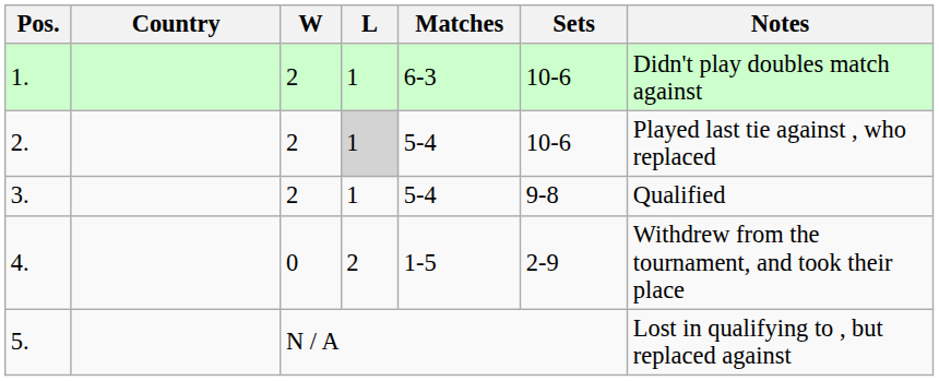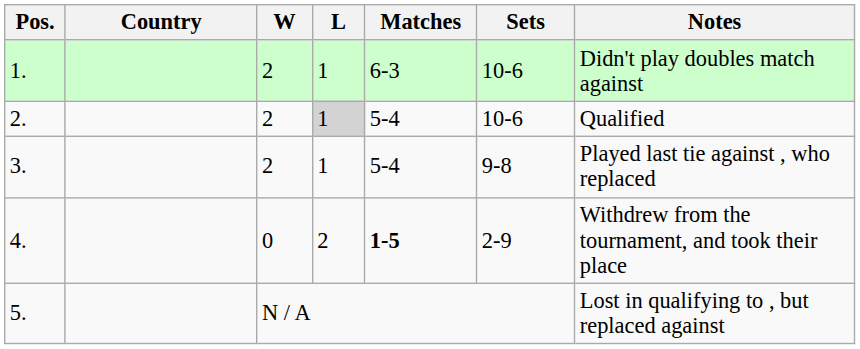 <table class="wikitable">
 <tr>
 <th width=40>Pos.</th>
 <th width=165>Country</th>
 <th width=40>W</th>
 <th width=40>L</th>
 <th width=80>Matches</th>
 <th width=80>Sets</th>
 <th width=250>Notes</th>
 </tr>
 <tr bgcolor="#CCFFCC">
 <td>1.</td>
 <td></td>
 <td>2</td>
 <td>1</td>
 <td>6-3</td>
 <td>10-6</td>
 <td>Didn't play doubles match against </td>
 </tr>
 <tr>
 <td>2.</td>
 <td></td>
 <td>2</td>
 <td style="background: lightgrey;">1</td>
 <td>5-4</td>
 <td>10-6</td>
-<td>Played last tie against , who replaced </td>
+<td>Qualified</td>
 </tr>
 <tr>
 <td>3.</td>
 <td></td>
 <td>2</td>
 <td>1</td>
 <td>5-4</td>
 <td>9-8</td>
-<td>Qualified</td>
+<td>Played last tie against , who replaced </td>
 </tr>
 <tr>
 <td>4.</td>
 <td></td>
 <td>0</td>
 <td>2</td>
-<td>1-5</td>
+<td><strong>1-5</strong></td>
 <td>2-9</td>
 <td>Withdrew from the tournament, and  took their place</td>
 </tr>
 <tr>
 <td>5.</td>
 <td></td>
 <td colspan="4;" style="center">N / A</td>
 <td>Lost in qualifying to , but replaced  against </td>
 </tr>
 </table>
